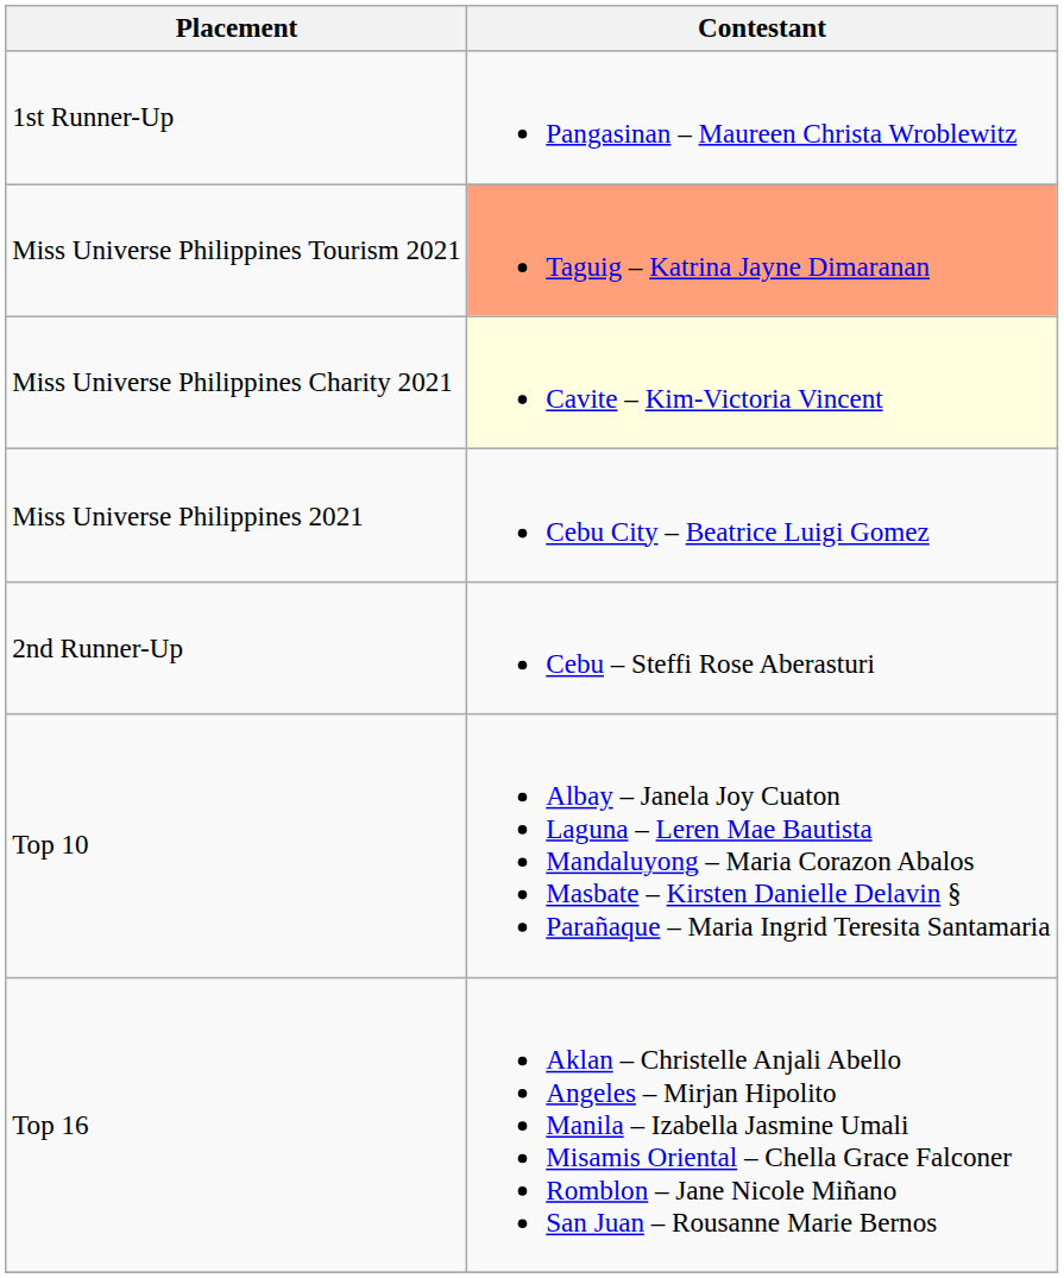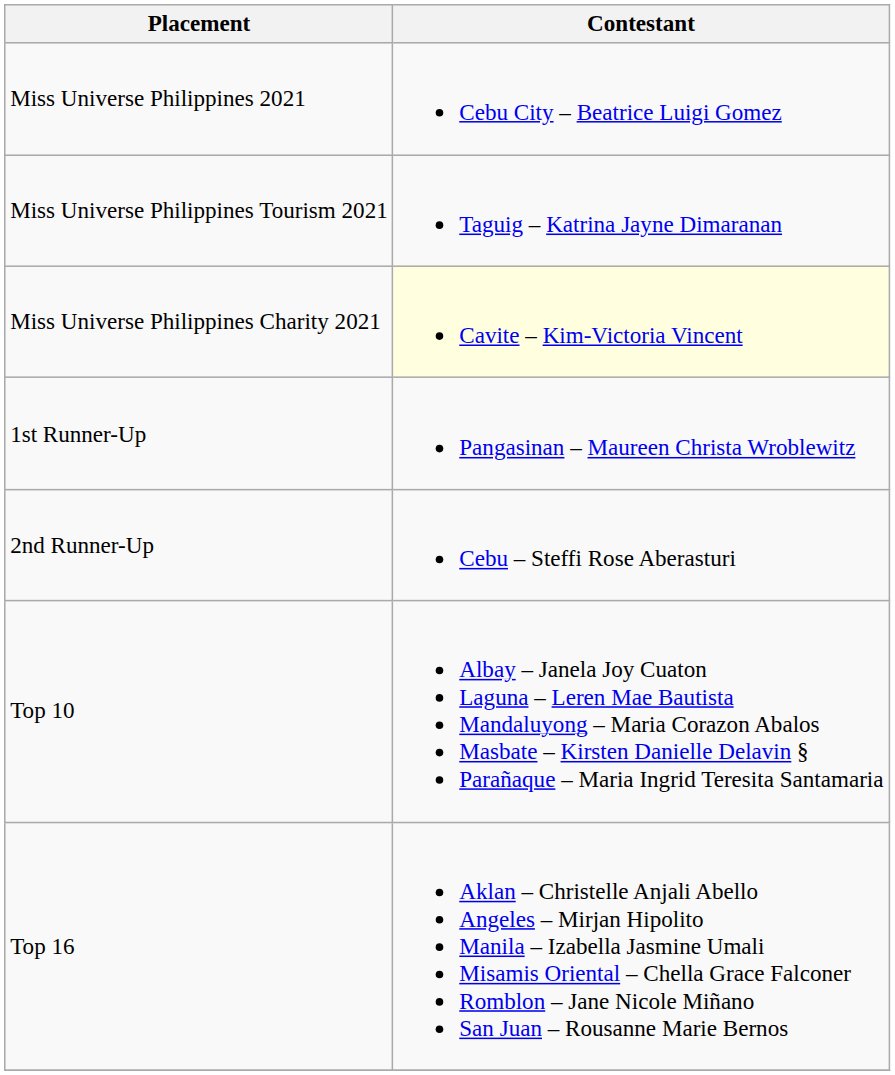 <table class="wikitable sortable" style="font-size: 95%;">
 <tr>
 <th>Placement</th>
 <th>Contestant</th>
 </tr>
 <tr>
-<td>1st Runner-Up</td>
-<td><br><ul><li><a href='#'>Pangasinan</a> – <a href='#'>Maureen Christa Wroblewitz</a></li></ul></td>
+<td>Miss Universe Philippines 2021</td>
+<td><br><ul><li><a href='#'>Cebu City</a> – <a href='#'>Beatrice Luigi Gomez</a></li></ul></td>
 </tr>
 <tr>
 <td>Miss Universe Philippines Tourism 2021</td>
-<td style="background: lightsalmon;"><br><ul><li><a href='#'>Taguig</a> – <a href='#'>Katrina Jayne Dimaranan</a></li></ul></td>
+<td><br><ul><li><a href='#'>Taguig</a> – <a href='#'>Katrina Jayne Dimaranan</a></li></ul></td>
 </tr>
 <tr>
 <td>Miss Universe Philippines Charity 2021</td>
 <td style="background: lightyellow;"><br><ul><li><a href='#'>Cavite</a> – <a href='#'>Kim-Victoria Vincent</a></li></ul></td>
 </tr>
 <tr>
-<td>Miss Universe Philippines 2021</td>
-<td><br><ul><li><a href='#'>Cebu City</a> – <a href='#'>Beatrice Luigi Gomez</a></li></ul></td>
+<td>1st Runner-Up</td>
+<td><br><ul><li><a href='#'>Pangasinan</a> – <a href='#'>Maureen Christa Wroblewitz</a></li></ul></td>
 </tr>
 <tr>
 <td>2nd Runner-Up</td>
 <td><br><ul><li><a href='#'>Cebu</a> – Steffi Rose Aberasturi</li></ul></td>
 </tr>
 <tr>
 <td>Top 10</td>
 <td><br><ul><li><a href='#'>Albay</a> – Janela Joy Cuaton</li><li><a href='#'>Laguna</a> – <a href='#'>Leren Mae Bautista</a></li><li><a href='#'>Mandaluyong</a> – Maria Corazon Abalos</li><li><a href='#'>Masbate</a> – <a href='#'>Kirsten Danielle Delavin</a> §</li><li><a href='#'>Parañaque</a> – Maria Ingrid Teresita Santamaria</li></ul></td>
 </tr>
 <tr>
 <td>Top 16</td>
 <td><br><ul><li><a href='#'>Aklan</a> – Christelle Anjali Abello</li><li><a href='#'>Angeles</a> – Mirjan Hipolito</li><li><a href='#'>Manila</a> – Izabella Jasmine Umali</li><li><a href='#'>Misamis Oriental</a> – Chella Grace Falconer</li><li><a href='#'>Romblon</a> – Jane Nicole Miñano</li><li><a href='#'>San Juan</a> – Rousanne Marie Bernos</li></ul></td>
 </tr>
 <tr>
 </tr>
 </table>
